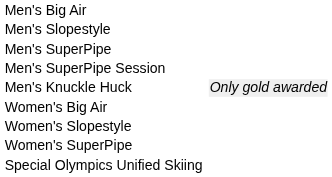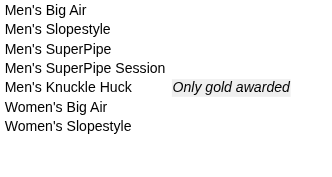 <table>
 <tr>
 <td>Men's Big Air</td>
 <td></td>
 <td></td>
 <td></td>
 </tr>
 <tr>
 <td>Men's Slopestyle</td>
 <td></td>
 <td></td>
 <td></td>
 </tr>
 <tr>
 <td>Men's SuperPipe</td>
 <td></td>
 <td></td>
 <td></td>
 </tr>
 <tr>
 <td>Men's SuperPipe Session</td>
 <td></td>
 <td></td>
 <td></td>
 </tr>
 <tr>
 <td>Men's Knuckle Huck</td>
 <td></td>
 <td colspan=2 align=center bgcolor="#EFEFEF"><em>Only gold awarded</em></td>
 </tr>
 <tr>
 <td>Women's Big Air</td>
 <td></td>
 <td></td>
 <td></td>
 </tr>
 <tr>
 <td>Women's Slopestyle</td>
 <td></td>
 <td></td>
 <td></td>
 </tr>
-<tr>
-<td>Women's SuperPipe</td>
-<td></td>
-<td></td>
-<td></td>
-</tr>
-<tr>
-<td>Special Olympics Unified Skiing</td>
-<td><br></td>
-<td><br></td>
-<td><br></td>
-</tr>
 </table>
